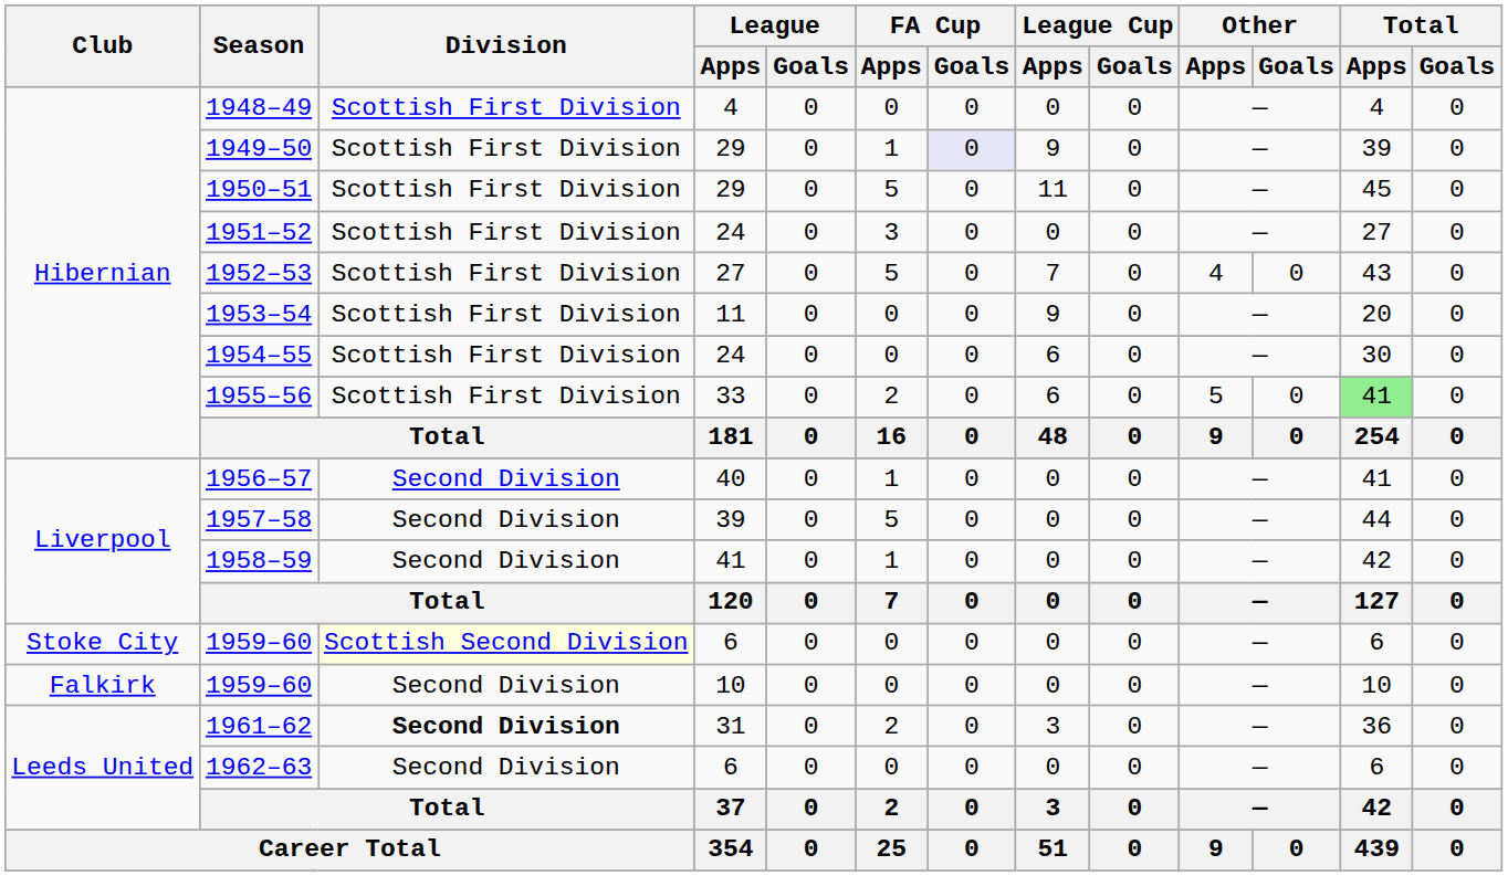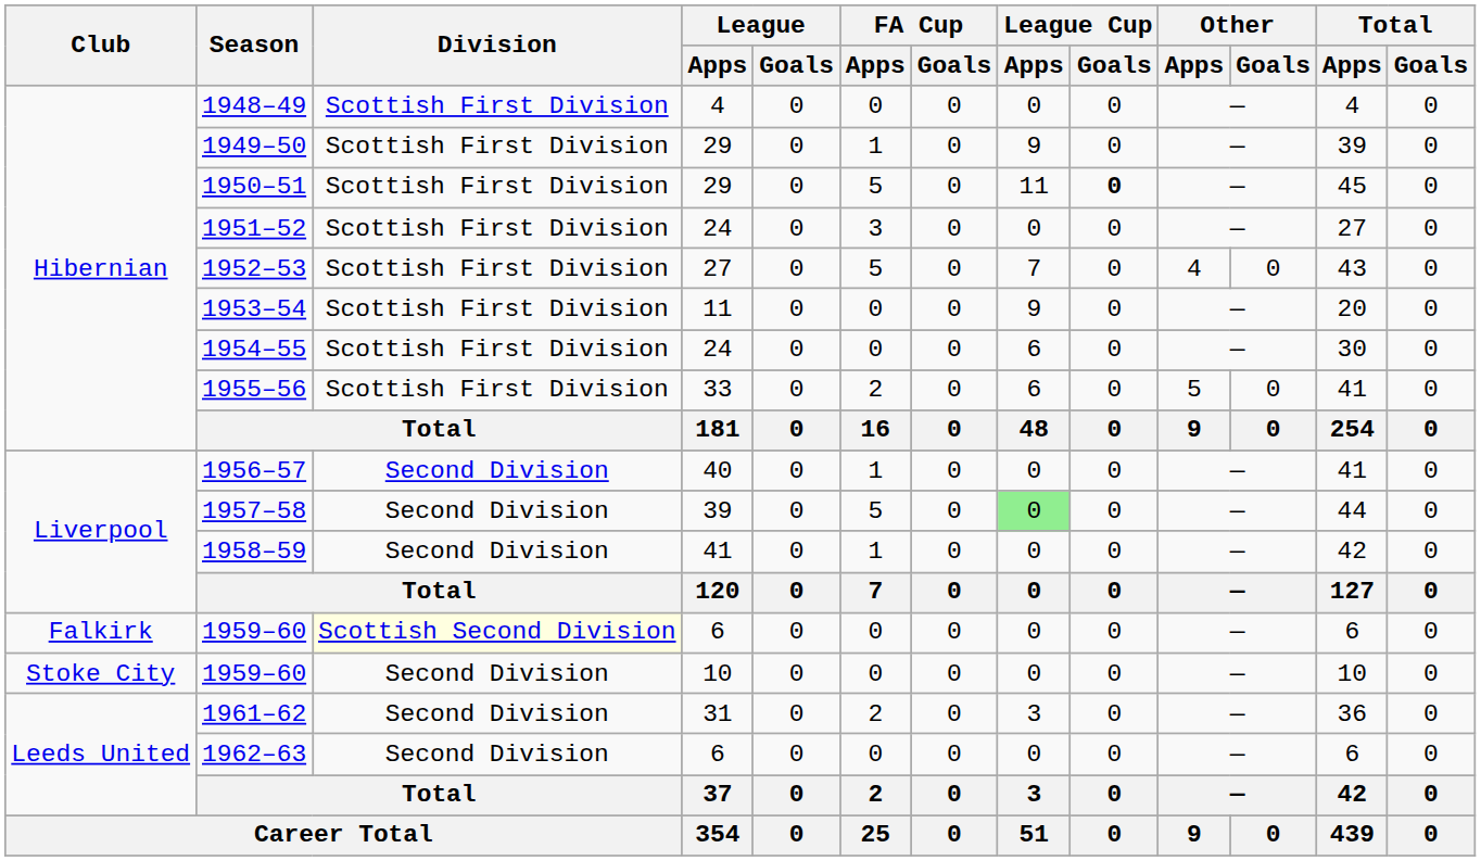 <table class="wikitable" style="text-align: center;">
 <tr>
 <th rowspan="2">Club</th>
 <th rowspan="2">Season</th>
 <th rowspan="2">Division</th>
 <th colspan="2">League</th>
 <th colspan="2">FA Cup</th>
 <th colspan="2">League Cup</th>
 <th colspan="2">Other</th>
 <th colspan="2">Total</th>
 </tr>
 <tr>
 <th>Apps</th>
 <th>Goals</th>
 <th>Apps</th>
 <th>Goals</th>
 <th>Apps</th>
 <th>Goals</th>
 <th>Apps</th>
 <th>Goals</th>
 <th>Apps</th>
 <th>Goals</th>
 </tr>
 <tr>
 <td rowspan=9><a href='#'>Hibernian</a></td>
 <td><a href='#'>1948–49</a></td>
 <td><a href='#'>Scottish First Division</a></td>
 <td>4</td>
 <td>0</td>
 <td>0</td>
 <td>0</td>
 <td>0</td>
 <td>0</td>
 <td colspan=2>—</td>
 <td>4</td>
 <td>0</td>
 </tr>
 <tr>
 <td><a href='#'>1949–50</a></td>
 <td>Scottish First Division</td>
 <td>29</td>
 <td>0</td>
 <td>1</td>
-<td style="background: lavender;">0</td>
+<td>0</td>
 <td>9</td>
 <td>0</td>
 <td colspan=2>—</td>
 <td>39</td>
 <td>0</td>
 </tr>
 <tr>
 <td><a href='#'>1950–51</a></td>
 <td>Scottish First Division</td>
 <td>29</td>
 <td>0</td>
 <td>5</td>
 <td>0</td>
 <td>11</td>
-<td>0</td>
+<td><strong>0</strong></td>
 <td colspan=2>—</td>
 <td>45</td>
 <td>0</td>
 </tr>
 <tr>
 <td><a href='#'>1951–52</a></td>
 <td>Scottish First Division</td>
 <td>24</td>
 <td>0</td>
 <td>3</td>
 <td>0</td>
 <td>0</td>
 <td>0</td>
 <td colspan=2>—</td>
 <td>27</td>
 <td>0</td>
 </tr>
 <tr>
 <td><a href='#'>1952–53</a></td>
 <td>Scottish First Division</td>
 <td>27</td>
 <td>0</td>
 <td>5</td>
 <td>0</td>
 <td>7</td>
 <td>0</td>
 <td>4</td>
 <td>0</td>
 <td>43</td>
 <td>0</td>
 </tr>
 <tr>
 <td><a href='#'>1953–54</a></td>
 <td>Scottish First Division</td>
 <td>11</td>
 <td>0</td>
 <td>0</td>
 <td>0</td>
 <td>9</td>
 <td>0</td>
 <td colspan=2>—</td>
 <td>20</td>
 <td>0</td>
 </tr>
 <tr>
 <td><a href='#'>1954–55</a></td>
 <td>Scottish First Division</td>
 <td>24</td>
 <td>0</td>
 <td>0</td>
 <td>0</td>
 <td>6</td>
 <td>0</td>
 <td colspan=2>—</td>
 <td>30</td>
 <td>0</td>
 </tr>
 <tr>
 <td><a href='#'>1955–56</a></td>
 <td>Scottish First Division</td>
 <td>33</td>
 <td>0</td>
 <td>2</td>
 <td>0</td>
 <td>6</td>
 <td>0</td>
 <td>5</td>
 <td>0</td>
-<td style="background: lightgreen;">41</td>
+<td>41</td>
 <td>0</td>
 </tr>
 <tr>
 <th colspan=2>Total</th>
 <th>181</th>
 <th>0</th>
 <th>16</th>
 <th>0</th>
 <th>48</th>
 <th>0</th>
 <th>9</th>
 <th>0</th>
 <th>254</th>
 <th>0</th>
 </tr>
 <tr>
 <td rowspan="4"><a href='#'>Liverpool</a></td>
 <td><a href='#'>1956–57</a></td>
 <td><a href='#'>Second Division</a></td>
 <td>40</td>
 <td>0</td>
 <td>1</td>
 <td>0</td>
 <td>0</td>
 <td>0</td>
 <td colspan=2>—</td>
 <td>41</td>
 <td>0</td>
 </tr>
 <tr>
 <td><a href='#'>1957–58</a></td>
 <td>Second Division</td>
 <td>39</td>
 <td>0</td>
 <td>5</td>
 <td>0</td>
-<td>0</td>
+<td style="background: lightgreen;">0</td>
 <td>0</td>
 <td colspan=2>—</td>
 <td>44</td>
 <td>0</td>
 </tr>
 <tr>
 <td><a href='#'>1958–59</a></td>
 <td>Second Division</td>
 <td>41</td>
 <td>0</td>
 <td>1</td>
 <td>0</td>
 <td>0</td>
 <td>0</td>
 <td colspan=2>—</td>
 <td>42</td>
 <td>0</td>
 </tr>
 <tr>
 <th colspan="2">Total</th>
 <th>120</th>
 <th>0</th>
 <th>7</th>
 <th>0</th>
 <th>0</th>
 <th>0</th>
 <th colspan=2>—</th>
 <th>127</th>
 <th>0</th>
 </tr>
 <tr>
-<td><a href='#'>Stoke City</a></td>
+<td><a href='#'>Falkirk</a></td>
 <td><a href='#'>1959–60</a></td>
 <td style="background: lightyellow;"><a href='#'>Scottish Second Division</a></td>
 <td>6</td>
 <td>0</td>
 <td>0</td>
 <td>0</td>
 <td>0</td>
 <td>0</td>
 <td colspan=2>—</td>
 <td>6</td>
 <td>0</td>
 </tr>
 <tr>
-<td><a href='#'>Falkirk</a></td>
+<td><a href='#'>Stoke City</a></td>
 <td><a href='#'>1959–60</a></td>
 <td>Second Division</td>
 <td>10</td>
 <td>0</td>
 <td>0</td>
 <td>0</td>
 <td>0</td>
 <td>0</td>
 <td colspan=2>—</td>
 <td>10</td>
 <td>0</td>
 </tr>
 <tr>
 <td rowspan="3"><a href='#'>Leeds United</a></td>
 <td><a href='#'>1961–62</a></td>
-<td><strong>Second Division</strong></td>
+<td>Second Division</td>
 <td>31</td>
 <td>0</td>
 <td>2</td>
 <td>0</td>
 <td>3</td>
 <td>0</td>
 <td colspan=2>—</td>
 <td>36</td>
 <td>0</td>
 </tr>
 <tr>
 <td><a href='#'>1962–63</a></td>
 <td>Second Division</td>
 <td>6</td>
 <td>0</td>
 <td>0</td>
 <td>0</td>
 <td>0</td>
 <td>0</td>
 <td colspan=2>—</td>
 <td>6</td>
 <td>0</td>
 </tr>
 <tr>
 <th colspan="2">Total</th>
 <th>37</th>
 <th>0</th>
 <th>2</th>
 <th>0</th>
 <th>3</th>
 <th>0</th>
 <th colspan=2>—</th>
 <th>42</th>
 <th>0</th>
 </tr>
 <tr>
 <th colspan="3">Career Total</th>
 <th>354</th>
 <th>0</th>
 <th>25</th>
 <th>0</th>
 <th>51</th>
 <th>0</th>
 <th>9</th>
 <th>0</th>
 <th>439</th>
 <th>0</th>
 </tr>
 </table>
